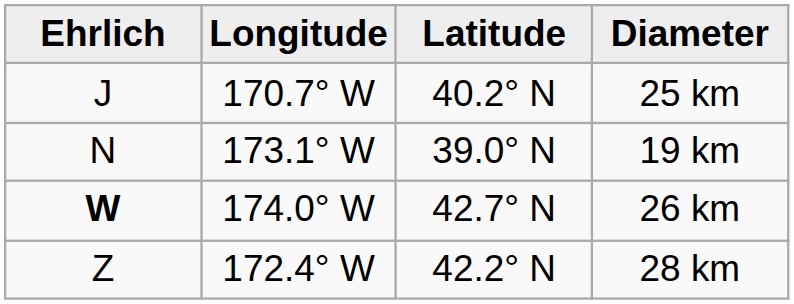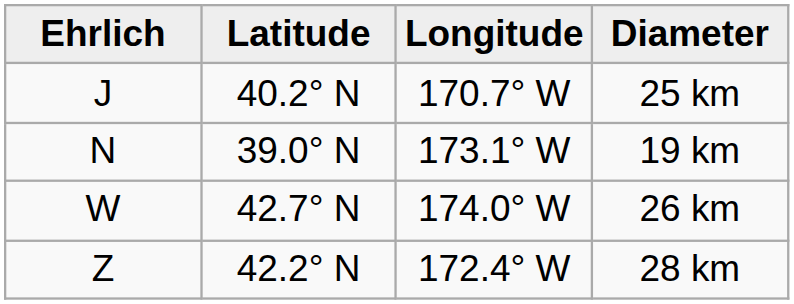 <table class="wikitable">
 <tr>
 <th width="25%" style="background:#eeeeee;">Ehrlich</th>
+<th width="25%" style="background:#eeeeee;">Latitude</th>
 <th width="25%" style="background:#eeeeee;">Longitude</th>
-<th width="25%" style="background:#eeeeee;">Latitude</th>
 <th width="25%" style="background:#eeeeee;">Diameter</th>
 </tr>
 <tr>
 <td align="center">J</td>
+<td align="center">40.2° N</td>
 <td align="center">170.7° W</td>
-<td align="center">40.2° N</td>
 <td align="center">25 km</td>
 </tr>
 <tr>
 <td align="center">N</td>
+<td align="center">39.0° N</td>
 <td align="center">173.1° W</td>
-<td align="center">39.0° N</td>
 <td align="center">19 km</td>
 </tr>
 <tr>
-<td align="center"><strong>W</strong></td>
+<td align="center">W</td>
+<td align="center">42.7° N</td>
 <td align="center">174.0° W</td>
-<td align="center">42.7° N</td>
 <td align="center">26 km</td>
 </tr>
 <tr>
 <td align="center">Z</td>
+<td align="center">42.2° N</td>
 <td align="center">172.4° W</td>
-<td align="center">42.2° N</td>
 <td align="center">28 km</td>
 </tr>
 </table>
